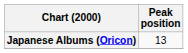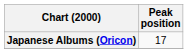 <table class="wikitable sortable plainrowheaders">
 <tr>
 <th>Chart (2000)</th>
 <th>Peak<br>position</th>
 </tr>
 <tr>
 <th scope="row">Japanese Albums (<a href='#'>Oricon</a>)</th>
-<td align="center">13</td>
+<td align="center">17</td>
 </tr>
 <tr>
 </tr>
 <tr>
 </tr>
 </table>
